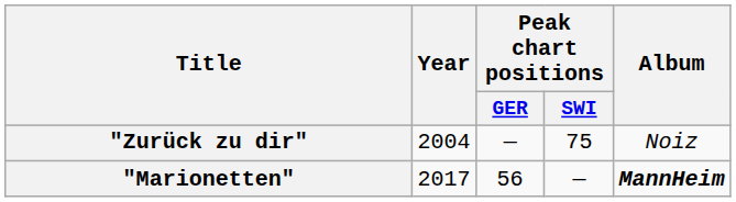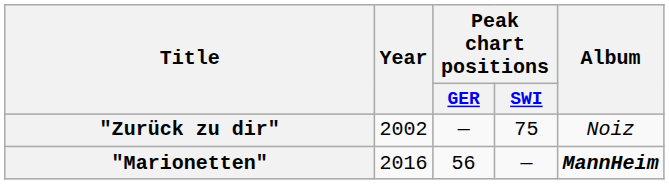 <table class="wikitable plainrowheaders" style="text-align:center;">
 <tr>
 <th scope="col" rowspan="2" style="width:18em;">Title</th>
 <th scope="col" rowspan="2">Year</th>
 <th scope="col" colspan="2">Peak chart positions</th>
 <th scope="col" rowspan="2">Album</th>
 </tr>
 <tr>
 <th style="width:3em;font-size:90%;"><a href='#'>GER</a><br></th>
 <th style="width:3em;font-size:90%;"><a href='#'>SWI</a><br></th>
 </tr>
 <tr>
 <th scope="row">"Zurück zu dir"</th>
-<td>2004</td>
+<td>2002</td>
 <td>—</td>
 <td>75</td>
 <td><em>Noiz</em></td>
 </tr>
 <tr>
 <th scope="row">"Marionetten"</th>
-<td>2017</td>
+<td>2016</td>
 <td>56</td>
 <td>—</td>
 <td><strong><em>MannHeim</em></strong></td>
 </tr>
 </table>
